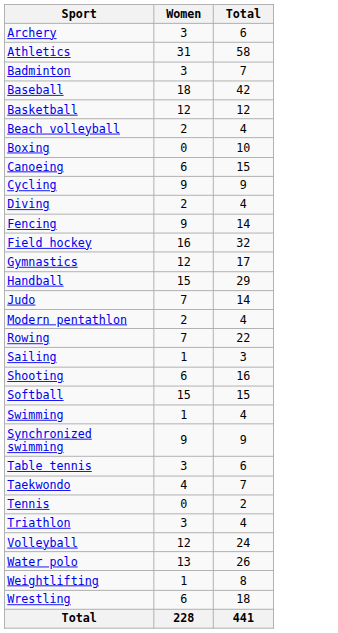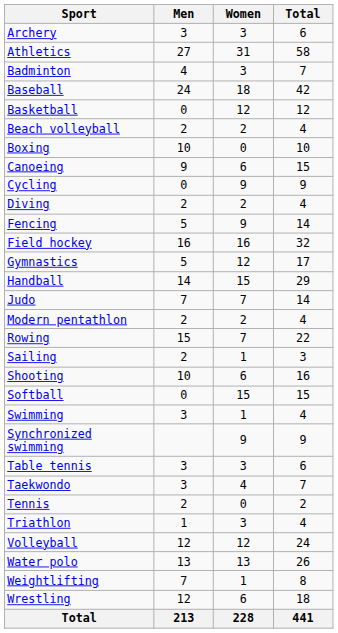 <table class="wikitable" style="text-align:center">
 <tr>
 <th width=160>Sport</th>
+<th width=60>Men</th>
 <th width=60>Women</th>
 <th width=60>Total</th>
 </tr>
 <tr>
 <td align=left><a href='#'>Archery</a></td>
 <td>3</td>
+<td>3</td>
 <td>6</td>
 </tr>
 <tr>
 <td align=left><a href='#'>Athletics</a></td>
+<td>27</td>
 <td>31</td>
 <td>58</td>
 </tr>
 <tr>
 <td align=left><a href='#'>Badminton</a></td>
+<td>4</td>
 <td>3</td>
 <td>7</td>
 </tr>
 <tr>
 <td align=left><a href='#'>Baseball</a></td>
+<td>24</td>
 <td>18</td>
 <td>42</td>
 </tr>
 <tr>
 <td align=left><a href='#'>Basketball</a></td>
+<td>0</td>
 <td>12</td>
 <td>12</td>
 </tr>
 <tr>
 <td align=left><a href='#'>Beach volleyball</a></td>
 <td>2</td>
+<td>2</td>
 <td>4</td>
 </tr>
 <tr>
 <td align=left><a href='#'>Boxing</a></td>
+<td>10</td>
 <td>0</td>
 <td>10</td>
 </tr>
 <tr>
 <td align=left><a href='#'>Canoeing</a></td>
+<td>9</td>
 <td>6</td>
 <td>15</td>
 </tr>
 <tr>
 <td align=left><a href='#'>Cycling</a></td>
+<td>0</td>
 <td>9</td>
 <td>9</td>
 </tr>
 <tr>
 <td align=left><a href='#'>Diving</a></td>
 <td>2</td>
+<td>2</td>
 <td>4</td>
 </tr>
 <tr>
 <td align=left><a href='#'>Fencing</a></td>
+<td>5</td>
 <td>9</td>
 <td>14</td>
 </tr>
 <tr>
 <td align=left><a href='#'>Field hockey</a></td>
 <td>16</td>
+<td>16</td>
 <td>32</td>
 </tr>
 <tr>
 <td align=left><a href='#'>Gymnastics</a></td>
+<td>5</td>
 <td>12</td>
 <td>17</td>
 </tr>
 <tr>
 <td align=left><a href='#'>Handball</a></td>
+<td>14</td>
 <td>15</td>
 <td>29</td>
 </tr>
 <tr>
 <td align=left><a href='#'>Judo</a></td>
 <td>7</td>
+<td>7</td>
 <td>14</td>
 </tr>
 <tr>
 <td align=left><a href='#'>Modern pentathlon</a></td>
 <td>2</td>
+<td>2</td>
 <td>4</td>
 </tr>
 <tr>
 <td align=left><a href='#'>Rowing</a></td>
+<td>15</td>
 <td>7</td>
 <td>22</td>
 </tr>
 <tr>
 <td align=left><a href='#'>Sailing</a></td>
+<td>2</td>
 <td>1</td>
 <td>3</td>
 </tr>
 <tr>
 <td align=left><a href='#'>Shooting</a></td>
+<td>10</td>
 <td>6</td>
 <td>16</td>
 </tr>
 <tr>
 <td align=left><a href='#'>Softball</a></td>
+<td>0</td>
 <td>15</td>
 <td>15</td>
 </tr>
 <tr>
 <td align=left><a href='#'>Swimming</a></td>
+<td>3</td>
 <td>1</td>
 <td>4</td>
 </tr>
 <tr>
 <td align=left><a href='#'>Synchronized swimming</a></td>
+<td></td>
 <td>9</td>
 <td>9</td>
 </tr>
 <tr>
 <td align=left><a href='#'>Table tennis</a></td>
 <td>3</td>
+<td>3</td>
 <td>6</td>
 </tr>
 <tr>
 <td align=left><a href='#'>Taekwondo</a></td>
+<td>3</td>
 <td>4</td>
 <td>7</td>
 </tr>
 <tr>
 <td align=left><a href='#'>Tennis</a></td>
+<td>2</td>
 <td>0</td>
 <td>2</td>
 </tr>
 <tr>
 <td align=left><a href='#'>Triathlon</a></td>
+<td>1</td>
 <td>3</td>
 <td>4</td>
 </tr>
 <tr>
 <td align=left><a href='#'>Volleyball</a></td>
 <td>12</td>
+<td>12</td>
 <td>24</td>
 </tr>
 <tr>
 <td align=left><a href='#'>Water polo</a></td>
 <td>13</td>
+<td>13</td>
 <td>26</td>
 </tr>
 <tr>
 <td align=left><a href='#'>Weightlifting</a></td>
+<td>7</td>
 <td>1</td>
 <td>8</td>
 </tr>
 <tr>
 <td align=left><a href='#'>Wrestling</a></td>
+<td>12</td>
 <td>6</td>
 <td>18</td>
 </tr>
 <tr>
 <th>Total</th>
+<th>213</th>
 <th>228</th>
 <th>441</th>
 </tr>
 </table>
